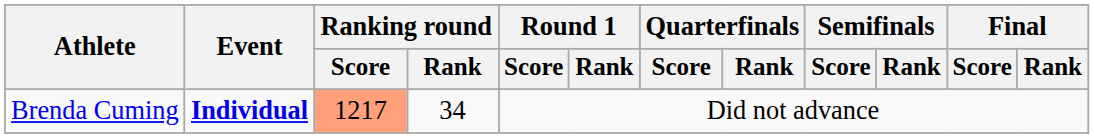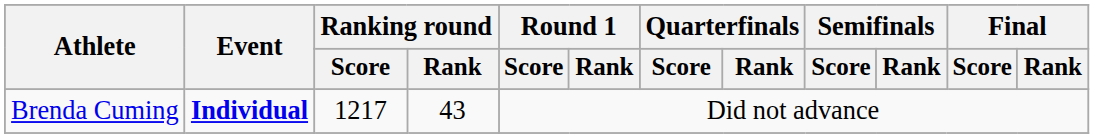 <table class="wikitable" style="font-size:90%">
 <tr>
 <th rowspan=2>Athlete</th>
 <th rowspan=2>Event</th>
 <th colspan="2">Ranking round</th>
 <th colspan="2">Round 1</th>
 <th colspan="2">Quarterfinals</th>
 <th colspan="2">Semifinals</th>
 <th colspan="2">Final</th>
 </tr>
 <tr style="font-size:95%">
 <th>Score</th>
 <th>Rank</th>
 <th>Score</th>
 <th>Rank</th>
 <th>Score</th>
 <th>Rank</th>
 <th>Score</th>
 <th>Rank</th>
 <th>Score</th>
 <th>Rank</th>
 </tr>
 <tr align=center>
 <td align=left><a href='#'>Brenda Cuming</a></td>
 <td align=left><strong><a href='#'>Individual</a></strong></td>
-<td style="background: lightsalmon;">1217</td>
-<td>34</td>
+<td>1217</td>
+<td>43</td>
 <td colspan=8>Did not advance</td>
 </tr>
 </table>
